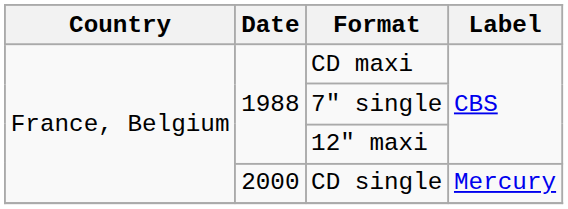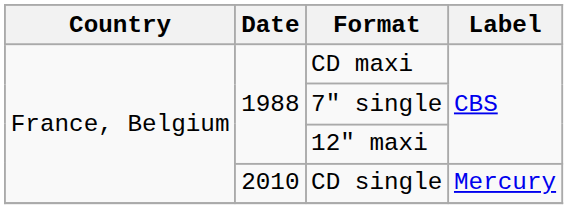 <table class=wikitable>
 <tr>
 <th>Country</th>
 <th>Date</th>
 <th>Format</th>
 <th>Label</th>
 </tr>
 <tr>
 <td rowspan="4">France, Belgium</td>
 <td rowspan="3">1988</td>
 <td>CD maxi</td>
 <td rowspan="3"><a href='#'>CBS</a></td>
 </tr>
 <tr>
 <td>7" single</td>
 </tr>
 <tr>
 <td>12" maxi</td>
 </tr>
 <tr>
-<td>2000</td>
+<td>2010</td>
 <td>CD single</td>
 <td><a href='#'>Mercury</a></td>
 </tr>
 <tr>
 </tr>
 </table>
